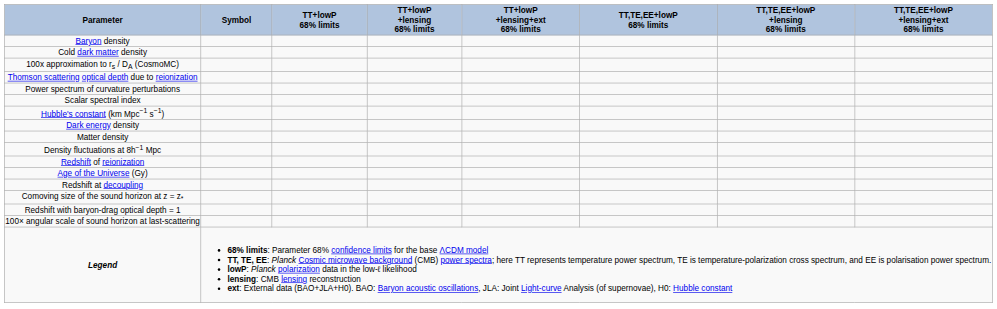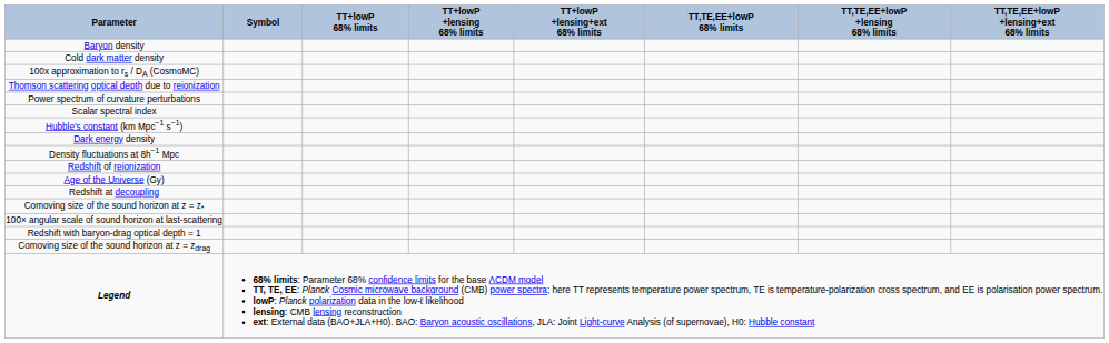 <table border="1" cellpadding="1" cellspacing="0" style="margin: 1em 1em 1em 0; background: #f9f9f9; border: 1px #aaa solid; border-collapse: collapse; font-size: 80%; text-align: center;">
 <tr bgcolor="#B0C4DE" align="center">
 <th>Parameter</th>
 <th>Symbol</th>
 <th>TT+lowP <br> 68% limits</th>
 <th>TT+lowP <br> +lensing <br> 68% limits</th>
 <th>TT+lowP <br> +lensing+ext <br> 68% limits</th>
 <th>TT,TE,EE+lowP <br> 68% limits</th>
 <th>TT,TE,EE+lowP <br> +lensing <br> 68% limits</th>
 <th>TT,TE,EE+lowP <br> +lensing+ext <br> 68% limits</th>
 </tr>
 <tr>
 <td><a href='#'>Baryon</a> density</td>
 <td></td>
 <td></td>
 <td></td>
 <td></td>
 <td></td>
 <td></td>
 <td></td>
 </tr>
 <tr>
 <td>Cold <a href='#'>dark matter</a> density</td>
 <td></td>
 <td></td>
 <td></td>
 <td></td>
 <td></td>
 <td></td>
 <td></td>
 </tr>
 <tr>
 <td>100x approximation to r<sub>s</sub> / D<sub>A</sub> (CosmoMC)</td>
 <td></td>
 <td></td>
 <td></td>
 <td></td>
 <td></td>
 <td></td>
 <td></td>
 </tr>
 <tr>
 <td><a href='#'>Thomson scattering</a> <a href='#'>optical depth</a> due to <a href='#'>reionization</a></td>
 <td></td>
 <td></td>
 <td></td>
 <td></td>
 <td></td>
 <td></td>
 <td></td>
 </tr>
 <tr>
 <td>Power spectrum of curvature perturbations</td>
 <td></td>
 <td></td>
 <td></td>
 <td></td>
 <td></td>
 <td></td>
 <td></td>
 </tr>
 <tr>
 <td>Scalar spectral index</td>
 <td></td>
 <td></td>
 <td></td>
 <td></td>
 <td></td>
 <td></td>
 <td></td>
 </tr>
 <tr>
 <td><a href='#'>Hubble's constant</a> (km Mpc<sup>−1</sup> s<sup>−1</sup>)</td>
 <td></td>
 <td></td>
 <td></td>
 <td></td>
 <td></td>
 <td></td>
 <td></td>
 </tr>
 <tr>
 <td><a href='#'>Dark energy</a> density</td>
 <td></td>
 <td></td>
 <td></td>
 <td></td>
 <td></td>
 <td></td>
 <td></td>
 </tr>
 <tr>
-<td>Matter density</td>
-<td></td>
-<td></td>
-<td></td>
-<td></td>
-<td></td>
-<td></td>
-<td></td>
-</tr>
-<tr>
 <td>Density fluctuations at 8h<sup>−1</sup> Mpc</td>
 <td></td>
 <td></td>
 <td></td>
 <td></td>
 <td></td>
 <td></td>
 <td></td>
 </tr>
 <tr>
 <td><a href='#'>Redshift</a> of <a href='#'>reionization</a></td>
 <td></td>
 <td></td>
 <td></td>
 <td></td>
 <td></td>
 <td></td>
 <td></td>
 </tr>
 <tr>
 <td><a href='#'>Age of the Universe</a> (Gy)</td>
 <td></td>
 <td></td>
 <td></td>
 <td></td>
 <td></td>
 <td></td>
 <td></td>
 </tr>
 <tr>
 <td>Redshift at <a href='#'>decoupling</a></td>
 <td></td>
 <td></td>
 <td></td>
 <td></td>
 <td></td>
 <td></td>
 <td></td>
 </tr>
 <tr>
 <td>Comoving size of the sound horizon at z = z<sub>*</sub></td>
 <td></td>
 <td></td>
 <td></td>
 <td></td>
 <td></td>
 <td></td>
 <td></td>
 </tr>
 <tr>
+<td>100× angular scale of sound horizon at last-scattering</td>
+<td></td>
+<td></td>
+<td></td>
+<td></td>
+<td></td>
+<td></td>
+<td></td>
+</tr>
+<tr>
 <td>Redshift with baryon-drag optical depth = 1</td>
 <td></td>
 <td></td>
 <td></td>
 <td></td>
 <td></td>
 <td></td>
 <td></td>
 </tr>
 <tr>
-<td>100× angular scale of sound horizon at last-scattering</td>
+<td>Comoving size of the sound horizon at z = z<sub>drag</sub></td>
 <td></td>
 <td></td>
 <td></td>
 <td></td>
 <td></td>
 <td></td>
 <td></td>
 </tr>
 <tr>
 <td><strong><em>Legend</em></strong></td>
 <td colspan="7" align="left"><br><ul><li><strong>68% limits</strong>: Parameter 68% <a href='#'>confidence limits</a> for the base <a href='#'>ΛCDM model</a></li><li><strong>TT, TE, EE</strong>: <em>Planck</em> <a href='#'>Cosmic microwave background</a> (CMB) <a href='#'>power spectra</a>; here TT represents temperature power spectrum, TE is temperature-polarization cross spectrum, and EE is polarisation power spectrum.</li><li><strong>lowP</strong>: <em>Planck</em> <a href='#'>polarization</a> data in the low-ℓ likelihood</li><li><strong>lensing</strong>: CMB <a href='#'>lensing</a> reconstruction</li><li><strong>ext</strong>: External data (BAO+JLA+H0). BAO: <a href='#'>Baryon acoustic oscillations</a>, JLA: Joint <a href='#'>Light-curve</a> Analysis (of supernovae), H0: <a href='#'>Hubble constant</a></li></ul></td>
 </tr>
 </table>
